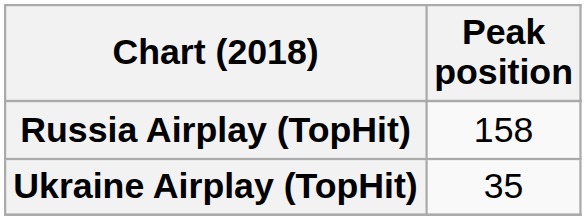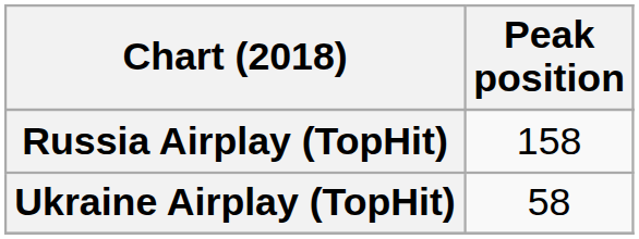 <table class="wikitable sortable plainrowheaders" style="text-align:center">
 <tr>
 <th scope="col">Chart (2018)</th>
 <th scope="col">Peak<br>position</th>
 </tr>
 <tr>
 </tr>
 <tr>
 <th scope="row">Russia Airplay (TopHit)</th>
 <td>158</td>
 </tr>
 <tr>
 <th scope="row">Ukraine Airplay (TopHit)</th>
-<td>35</td>
+<td>58</td>
 </tr>
 <tr>
 </tr>
 </table>
